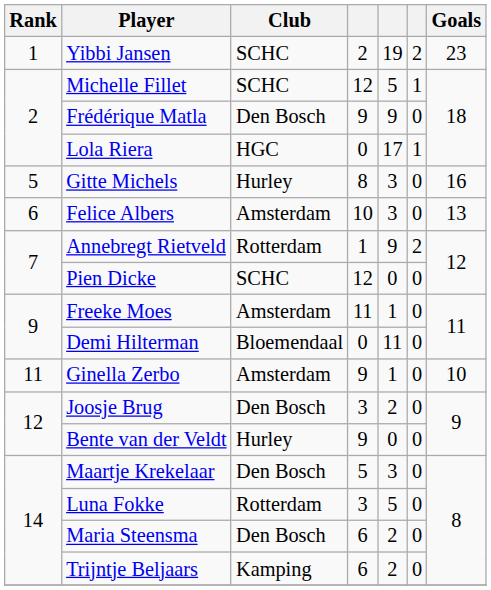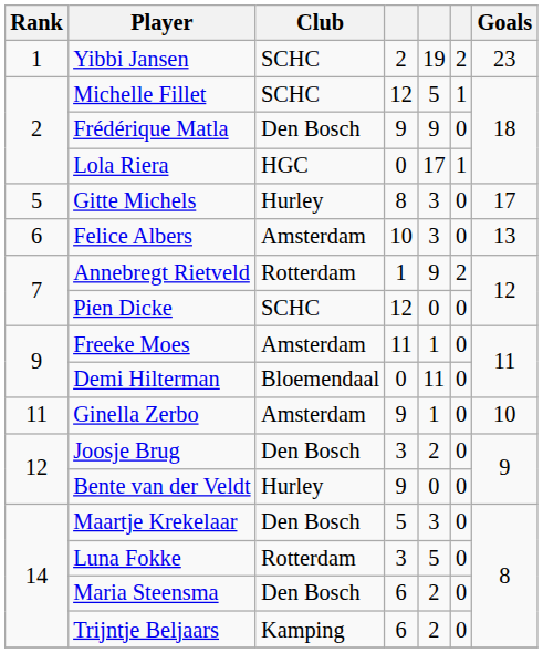 <table class="wikitable" style="text-align:center">
 <tr>
 <th>Rank</th>
 <th>Player</th>
 <th>Club</th>
 <th></th>
 <th></th>
 <th></th>
 <th>Goals</th>
 </tr>
 <tr>
 <td>1</td>
 <td align=left> <a href='#'>Yibbi Jansen</a></td>
 <td align=left>SCHC</td>
 <td>2</td>
 <td>19</td>
 <td>2</td>
 <td>23</td>
 </tr>
 <tr>
 <td rowspan=3>2</td>
 <td align=left> <a href='#'>Michelle Fillet</a></td>
 <td align=left>SCHC</td>
 <td>12</td>
 <td>5</td>
 <td>1</td>
 <td rowspan=3>18</td>
 </tr>
 <tr>
 <td align=left> <a href='#'>Frédérique Matla</a></td>
 <td align=left>Den Bosch</td>
 <td>9</td>
 <td>9</td>
 <td>0</td>
 </tr>
 <tr>
 <td align=left> <a href='#'>Lola Riera</a></td>
 <td align=left>HGC</td>
 <td>0</td>
 <td>17</td>
 <td>1</td>
 </tr>
 <tr>
 <td>5</td>
 <td align=left> <a href='#'>Gitte Michels</a></td>
 <td align=left>Hurley</td>
 <td>8</td>
 <td>3</td>
 <td>0</td>
-<td>16</td>
+<td>17</td>
 </tr>
 <tr>
 <td>6</td>
 <td align=left> <a href='#'>Felice Albers</a></td>
 <td align=left>Amsterdam</td>
 <td>10</td>
 <td>3</td>
 <td>0</td>
 <td>13</td>
 </tr>
 <tr>
 <td rowspan=2>7</td>
 <td align=left> <a href='#'>Annebregt Rietveld</a></td>
 <td align=left>Rotterdam</td>
 <td>1</td>
 <td>9</td>
 <td>2</td>
 <td rowspan=2>12</td>
 </tr>
 <tr>
 <td align=left> <a href='#'>Pien Dicke</a></td>
 <td align=left>SCHC</td>
 <td>12</td>
 <td>0</td>
 <td>0</td>
 </tr>
 <tr>
 <td rowspan=2>9</td>
 <td align=left> <a href='#'>Freeke Moes</a></td>
 <td align=left>Amsterdam</td>
 <td>11</td>
 <td>1</td>
 <td>0</td>
 <td rowspan=2>11</td>
 </tr>
 <tr>
 <td align=left> <a href='#'>Demi Hilterman</a></td>
 <td align=left>Bloemendaal</td>
 <td>0</td>
 <td>11</td>
 <td>0</td>
 </tr>
 <tr>
 <td>11</td>
 <td align=left> <a href='#'>Ginella Zerbo</a></td>
 <td align=left>Amsterdam</td>
 <td>9</td>
 <td>1</td>
 <td>0</td>
 <td>10</td>
 </tr>
 <tr>
 <td rowspan=2>12</td>
 <td align=left> <a href='#'>Joosje Brug</a></td>
 <td align=left>Den Bosch</td>
 <td>3</td>
 <td>2</td>
 <td>0</td>
 <td rowspan=2>9</td>
 </tr>
 <tr>
 <td align=left> <a href='#'>Bente van der Veldt</a></td>
 <td align=left>Hurley</td>
 <td>9</td>
 <td>0</td>
 <td>0</td>
 </tr>
 <tr>
 <td rowspan=4>14</td>
 <td align=left> <a href='#'>Maartje Krekelaar</a></td>
 <td align=left>Den Bosch</td>
 <td>5</td>
 <td>3</td>
 <td>0</td>
 <td rowspan=4>8</td>
 </tr>
 <tr>
 <td align=left> <a href='#'>Luna Fokke</a></td>
 <td align=left>Rotterdam</td>
 <td>3</td>
 <td>5</td>
 <td>0</td>
 </tr>
 <tr>
 <td align=left> <a href='#'>Maria Steensma</a></td>
 <td align=left>Den Bosch</td>
 <td>6</td>
 <td>2</td>
 <td>0</td>
 </tr>
 <tr>
 <td align=left> <a href='#'>Trijntje Beljaars</a></td>
 <td align=left>Kamping</td>
 <td>6</td>
 <td>2</td>
 <td>0</td>
 </tr>
 <tr>
 </tr>
 </table>
